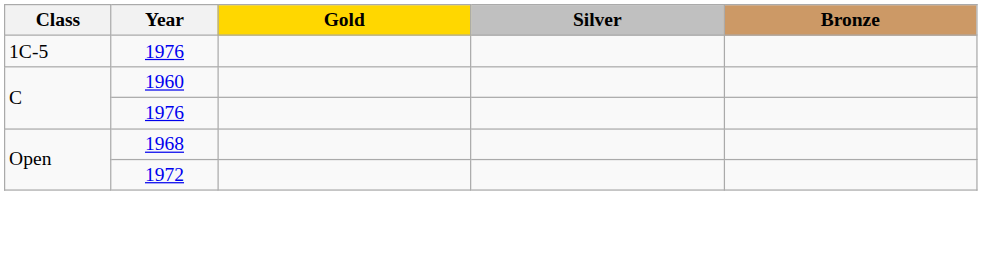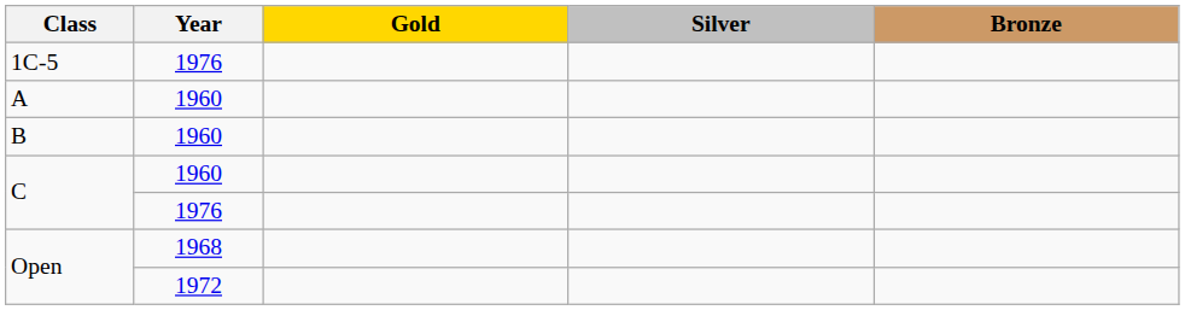 <table class="wikitable">
 <tr>
 <th width="80em">Class</th>
 <th width="80em">Year</th>
 <td width="200em" align=center bgcolor=gold><strong>Gold</strong></td>
 <td width="200em" align=center bgcolor=silver><strong>Silver</strong></td>
 <td width="200em" align=center bgcolor=cc9966><strong>Bronze</strong></td>
 </tr>
 <tr>
 <td>1C-5</td>
 <td align=center><a href='#'>1976</a></td>
 <td><br></td>
+<td></td>
+<td></td>
+</tr>
+<tr>
+<td>A</td>
+<td align=center><a href='#'>1960</a></td>
+<td></td>
+<td></td>
+<td></td>
+</tr>
+<tr>
+<td>B</td>
+<td align=center><a href='#'>1960</a></td>
+<td></td>
 <td></td>
 <td></td>
 </tr>
 <tr>
 <td rowspan=2>C</td>
 <td align=center><a href='#'>1960</a></td>
 <td></td>
 <td></td>
 <td></td>
 </tr>
 <tr>
 <td align=center><a href='#'>1976</a></td>
 <td></td>
 <td></td>
 <td></td>
 </tr>
 <tr>
 <td rowspan=2>Open</td>
 <td align=center><a href='#'>1968</a></td>
 <td></td>
 <td></td>
 <td></td>
 </tr>
 <tr>
 <td align=center><a href='#'>1972</a></td>
 <td></td>
 <td></td>
 <td></td>
 </tr>
 </table>
